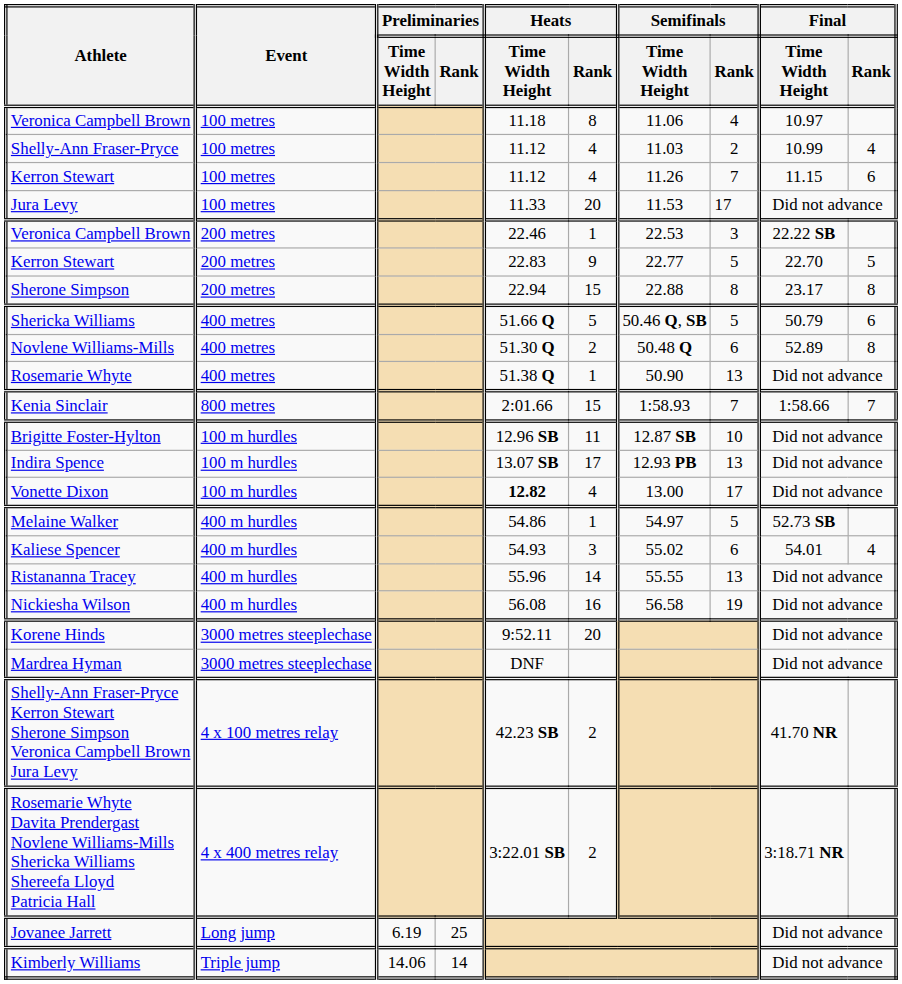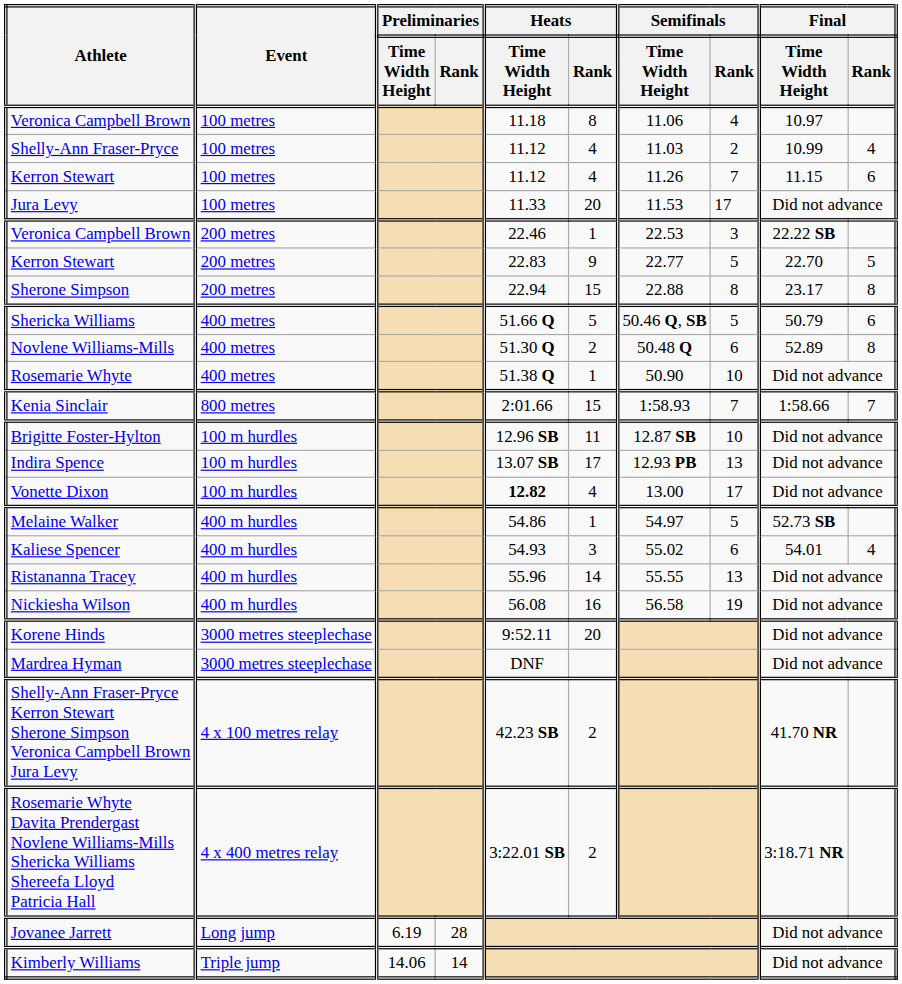 <table class=wikitable style="font-size:90%; border: double;">
 <tr>
 <th rowspan="2" style="border-right:double">Athlete</th>
 <th rowspan="2" style="border-right:double">Event</th>
 <th colspan="2" style="border-right:double; border-bottom:double;">Preliminaries</th>
 <th colspan="2" style="border-right:double; border-bottom:double;">Heats</th>
 <th colspan="2" style="border-right:double; border-bottom:double;">Semifinals</th>
 <th colspan="2" style="border-right:double; border-bottom:double;">Final</th>
 </tr>
 <tr>
 <th>Time<br>Width<br>Height</th>
 <th style="border-right:double">Rank</th>
 <th>Time<br>Width<br>Height</th>
 <th style="border-right:double">Rank</th>
 <th>Time<br>Width<br>Height</th>
 <th style="border-right:double">Rank</th>
 <th>Time<br>Width<br>Height</th>
 <th style="border-right:double">Rank</th>
 </tr>
 <tr style="border-top: double;">
 <td style="border-right:double"><a href='#'>Veronica Campbell Brown</a></td>
 <td style="border-right:double"><a href='#'>100 metres</a></td>
 <td style="border-right:double" colspan= 2 bgcolor="wheat"></td>
 <td align=center>11.18</td>
 <td style="border-right:double" align=center>8</td>
 <td align=center>11.06</td>
 <td align=center style="border-right:double">4</td>
 <td align=center>10.97</td>
 <td align=center></td>
 </tr>
 <tr>
 <td style="border-right:double"><a href='#'>Shelly-Ann Fraser-Pryce</a></td>
 <td style="border-right:double"><a href='#'>100 metres</a></td>
 <td style="border-right:double" colspan= 2 bgcolor="wheat"></td>
 <td align=center>11.12</td>
 <td style="border-right:double" align=center>4</td>
 <td align=center>11.03</td>
 <td align=center style="border-right:double">2</td>
 <td align=center>10.99</td>
 <td align=center>4</td>
 </tr>
 <tr>
 <td style="border-right:double"><a href='#'>Kerron Stewart</a></td>
 <td style="border-right:double"><a href='#'>100 metres</a></td>
 <td style="border-right:double" colspan= 2 bgcolor="wheat"></td>
 <td align=center>11.12</td>
 <td style="border-right:double" align=center>4</td>
 <td align=center>11.26</td>
 <td align=center style="border-right:double">7</td>
 <td align=center>11.15</td>
 <td align=center>6</td>
 </tr>
 <tr>
 <td style="border-right:double"><a href='#'>Jura Levy</a></td>
 <td style="border-right:double"><a href='#'>100 metres</a></td>
 <td style="border-right:double" colspan= 2 bgcolor="wheat"></td>
 <td align=center>11.33</td>
 <td align=center style="border-right:double" align=center>20</td>
 <td align=center>11.53</td>
 <td style="border-right:double">17</td>
 <td colspan="2" align=center>Did not advance</td>
 </tr>
 <tr style="border-top: double;">
 <td style="border-right:double"><a href='#'>Veronica Campbell Brown</a></td>
 <td style="border-right:double"><a href='#'>200 metres</a></td>
 <td style="border-right:double" colspan= 2 bgcolor="wheat"></td>
 <td align=center>22.46</td>
 <td align=center style="border-right:double">1</td>
 <td align=center>22.53</td>
 <td align=center style="border-right:double">3</td>
 <td align=center>22.22 <strong>SB</strong></td>
 <td align=center></td>
 </tr>
 <tr>
 <td style="border-right:double"><a href='#'>Kerron Stewart</a></td>
 <td style="border-right:double"><a href='#'>200 metres</a></td>
 <td style="border-right:double" colspan= 2 bgcolor="wheat"></td>
 <td align=center>22.83</td>
 <td align=center style="border-right:double">9</td>
 <td align=center>22.77</td>
 <td align=center style="border-right:double">5</td>
 <td align=center>22.70</td>
 <td align=center>5</td>
 </tr>
 <tr>
 <td style="border-right:double"><a href='#'>Sherone Simpson</a></td>
 <td style="border-right:double"><a href='#'>200 metres</a></td>
 <td style="border-right:double" colspan= 2 bgcolor="wheat"></td>
 <td align=center>22.94</td>
 <td align=center style="border-right:double">15</td>
 <td align=center>22.88</td>
 <td align=center style="border-right:double">8</td>
 <td align=center>23.17</td>
 <td align=center>8</td>
 </tr>
 <tr style="border-top: double;">
 <td style="border-right:double"><a href='#'>Shericka Williams</a></td>
 <td style="border-right:double"><a href='#'>400 metres</a></td>
 <td style="border-right:double" colspan= 2 bgcolor="wheat"></td>
 <td align=center>51.66 <strong>Q</strong></td>
 <td align=center style="border-right:double">5</td>
 <td align=center>50.46 <strong>Q</strong>, <strong>SB</strong></td>
 <td align=center style="border-right:double">5</td>
 <td align=center>50.79</td>
 <td align=center>6</td>
 </tr>
 <tr>
 <td style="border-right:double"><a href='#'>Novlene Williams-Mills</a></td>
 <td style="border-right:double"><a href='#'>400 metres</a></td>
 <td style="border-right:double" colspan= 2 bgcolor="wheat"></td>
 <td align=center>51.30 <strong>Q</strong></td>
 <td align=center style="border-right:double">2</td>
 <td align=center>50.48 <strong>Q</strong></td>
 <td align=center style="border-right:double">6</td>
 <td align=center>52.89</td>
 <td align=center>8</td>
 </tr>
 <tr>
 <td style="border-right:double"><a href='#'>Rosemarie Whyte</a></td>
 <td style="border-right:double"><a href='#'>400 metres</a></td>
 <td style="border-right:double" colspan= 2 bgcolor="wheat"></td>
 <td align=center>51.38 <strong>Q</strong></td>
 <td align=center style="border-right:double">1</td>
 <td align=center>50.90</td>
-<td align=center style="border-right:double">13</td>
+<td align=center style="border-right:double">10</td>
 <td colspan="2" align=center>Did not advance</td>
 </tr>
 <tr style="border-top: double;">
 <td style="border-right:double"><a href='#'>Kenia Sinclair</a></td>
 <td style="border-right:double"><a href='#'>800 metres</a></td>
 <td style="border-right:double" colspan= 2 bgcolor="wheat"></td>
 <td align=center>2:01.66</td>
 <td align=center style="border-right:double">15</td>
 <td align=center>1:58.93</td>
 <td align=center style="border-right:double">7</td>
 <td align=center>1:58.66</td>
 <td align=center>7</td>
 </tr>
 <tr style="border-top: double;">
 <td style="border-right:double"><a href='#'>Brigitte Foster-Hylton</a></td>
 <td style="border-right:double"><a href='#'>100 m hurdles</a></td>
 <td style="border-right:double" colspan= 2 bgcolor="wheat"></td>
 <td align=center>12.96 <strong>SB</strong></td>
 <td align=center style="border-right:double">11</td>
 <td align=center>12.87 <strong>SB</strong></td>
 <td align=center style="border-right:double">10</td>
 <td colspan="2" align=center>Did not advance</td>
 </tr>
 <tr>
 <td style="border-right:double"><a href='#'>Indira Spence</a></td>
 <td style="border-right:double"><a href='#'>100 m hurdles</a></td>
 <td style="border-right:double" colspan= 2 bgcolor="wheat"></td>
 <td align=center>13.07 <strong>SB</strong></td>
 <td align=center style="border-right:double">17</td>
 <td align=center>12.93 <strong>PB</strong></td>
 <td align=center style="border-right:double">13</td>
 <td colspan="2" align=center>Did not advance</td>
 </tr>
 <tr>
 <td style="border-right:double"><a href='#'>Vonette Dixon</a></td>
 <td style="border-right:double"><a href='#'>100 m hurdles</a></td>
 <td style="border-right:double" colspan= 2 bgcolor="wheat"></td>
 <td align=center><strong>12.82</strong></td>
 <td align=center style="border-right:double">4</td>
 <td align=center>13.00</td>
 <td align=center style="border-right:double">17</td>
 <td colspan="2" align=center>Did not advance</td>
 </tr>
 <tr style="border-top: double;">
 <td style="border-right:double"><a href='#'>Melaine Walker</a></td>
 <td style="border-right:double"><a href='#'>400 m hurdles</a></td>
 <td style="border-right:double" colspan= 2 bgcolor="wheat"></td>
 <td align=center>54.86</td>
 <td align=center style="border-right:double">1</td>
 <td align=center>54.97</td>
 <td align=center style="border-right:double">5</td>
 <td align=center>52.73 <strong>SB</strong></td>
 <td align=center></td>
 </tr>
 <tr>
 <td style="border-right:double"><a href='#'>Kaliese Spencer</a></td>
 <td style="border-right:double"><a href='#'>400 m hurdles</a></td>
 <td style="border-right:double" colspan= 2 bgcolor="wheat"></td>
 <td align=center>54.93</td>
 <td align=center style="border-right:double">3</td>
 <td align=center>55.02</td>
 <td align=center style="border-right:double">6</td>
 <td align=center>54.01</td>
 <td align=center>4</td>
 </tr>
 <tr>
 <td style="border-right:double"><a href='#'>Ristananna Tracey</a></td>
 <td style="border-right:double"><a href='#'>400 m hurdles</a></td>
 <td style="border-right:double" colspan= 2 bgcolor="wheat"></td>
 <td align=center>55.96</td>
 <td align=center style="border-right:double">14</td>
 <td align=center>55.55</td>
 <td align=center style="border-right:double">13</td>
 <td colspan="2" align=center>Did not advance</td>
 </tr>
 <tr>
 <td style="border-right:double"><a href='#'>Nickiesha Wilson</a></td>
 <td style="border-right:double"><a href='#'>400 m hurdles</a></td>
 <td style="border-right:double" colspan= 2 bgcolor="wheat"></td>
 <td align=center>56.08</td>
 <td align=center style="border-right:double">16</td>
 <td align=center>56.58</td>
 <td align=center style="border-right:double">19</td>
 <td colspan="2" align=center>Did not advance</td>
 </tr>
 <tr style="border-top: double;">
 <td style="border-right:double"><a href='#'>Korene Hinds</a></td>
 <td style="border-right:double"><a href='#'>3000 metres steeplechase</a></td>
 <td style="border-right:double" colspan= 2 bgcolor="wheat"></td>
 <td align=center>9:52.11</td>
 <td align=center style="border-right:double">20</td>
 <td style="border-right:double" colspan= 2 bgcolor="wheat"></td>
 <td align=center colspan= 2>Did not advance</td>
 </tr>
 <tr>
 <td style="border-right:double"><a href='#'>Mardrea Hyman</a></td>
 <td style="border-right:double"><a href='#'>3000 metres steeplechase</a></td>
 <td style="border-right:double" colspan= 2 bgcolor="wheat"></td>
 <td align=center>DNF</td>
 <td align=center style="border-right:double"></td>
 <td style="border-right:double" colspan= 2 bgcolor="wheat"></td>
 <td align=center colspan= 2>Did not advance</td>
 </tr>
 <tr style="border-top: double;">
 <td style="border-right:double"><a href='#'>Shelly-Ann Fraser-Pryce</a><br><a href='#'>Kerron Stewart</a><br><a href='#'>Sherone Simpson</a><br><a href='#'>Veronica Campbell Brown</a><br><a href='#'>Jura Levy</a><br></td>
 <td style="border-right:double"><a href='#'>4 x 100 metres relay</a></td>
 <td style="border-right:double" colspan= 2 bgcolor="wheat"></td>
 <td align=center>42.23  <strong>SB</strong></td>
 <td align=center style="border-right:double">2</td>
 <td style="border-right:double" colspan= 2 bgcolor="wheat"></td>
 <td align=center>41.70 <strong>NR</strong></td>
 <td align=center></td>
 </tr>
 <tr style="border-top: double;">
 <td style="border-right:double"><a href='#'>Rosemarie Whyte</a><br><a href='#'>Davita Prendergast</a><br><a href='#'>Novlene Williams-Mills</a><br><a href='#'>Shericka Williams</a><br><a href='#'>Shereefa Lloyd</a><br><a href='#'>Patricia Hall</a><br></td>
 <td style="border-right:double"><a href='#'>4 x 400 metres relay</a></td>
 <td style="border-right:double" colspan= 2 bgcolor="wheat"></td>
 <td align=center>3:22.01 <strong>SB</strong></td>
 <td align=center style="border-right:double">2</td>
 <td style="border-right:double" colspan= 2 bgcolor="wheat"></td>
 <td align=center>3:18.71 <strong>NR</strong></td>
 <td align=center></td>
 </tr>
 <tr style="border-top: double;">
 <td style="border-right:double"><a href='#'>Jovanee Jarrett</a></td>
 <td style="border-right:double"><a href='#'>Long jump</a></td>
 <td align=center>6.19</td>
-<td align=center style="border-right:double">25</td>
+<td align=center style="border-right:double">28</td>
 <td style="border-right:double" colspan= 4 bgcolor="wheat"></td>
 <td align=center colspan= 2>Did not advance</td>
 </tr>
 <tr style="border-top: double;">
 <td style="border-right:double"><a href='#'>Kimberly Williams</a></td>
 <td style="border-right:double"><a href='#'>Triple jump</a></td>
 <td align=center>14.06</td>
 <td align=center style="border-right:double">14</td>
 <td style="border-right:double" colspan= 4 bgcolor="wheat"></td>
 <td colspan="2" align=center>Did not advance</td>
 </tr>
 </table>
